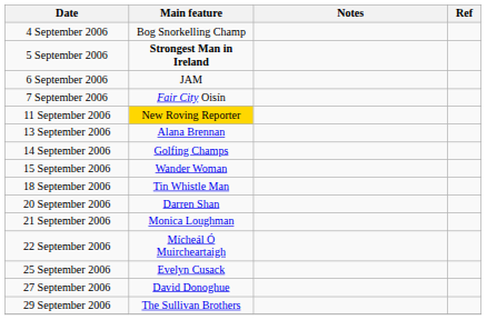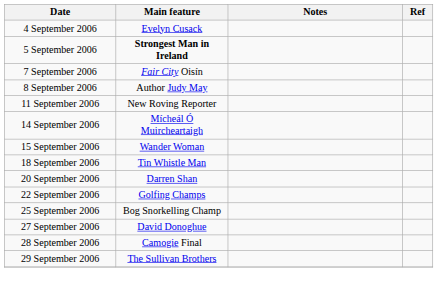 <table class="wikitable">
 <tr>
 <th width="170" rowspan="1">Date</th>
 <th width="170" rowspan="1">Main feature</th>
 <th width="270" rowspan="1">Notes</th>
 <th width="40" rowspan="1">Ref</th>
 </tr>
 <tr>
 <td align="center">4 September 2006</td>
-<td align="center">Bog Snorkelling Champ</td>
+<td align="center"><a href='#'>Evelyn Cusack</a></td>
 <td align="center"></td>
 <td align="center"></td>
 </tr>
 <tr>
 <td align="center">5 September 2006</td>
 <td align="center"><strong>Strongest Man in Ireland</strong></td>
 <td align="center"></td>
 <td align="center"></td>
 </tr>
 <tr>
-<td align="center">6 September 2006</td>
-<td align="center">JAM</td>
-<td align="center"></td>
-<td align="center"></td>
-</tr>
-<tr>
 <td align="center">7 September 2006</td>
 <td align="center"><em><a href='#'>Fair City</a></em> Oisín</td>
 <td align="center"></td>
 <td align="center"></td>
 </tr>
 <tr>
-<td align="center">11 September 2006</td>
-<td align="center" style="background: gold;">New Roving Reporter</td>
+<td align="center">8 September 2006</td>
+<td align="center">Author <a href='#'>Judy May</a></td>
 <td align="center"></td>
 <td align="center"></td>
 </tr>
 <tr>
-<td align="center">13 September 2006</td>
-<td align="center"><a href='#'>Alana Brennan</a></td>
+<td align="center">11 September 2006</td>
+<td align="center">New Roving Reporter</td>
 <td align="center"></td>
 <td align="center"></td>
 </tr>
 <tr>
 <td align="center">14 September 2006</td>
-<td align="center"><a href='#'>Golfing Champs</a></td>
+<td align="center"><a href='#'>Mícheál Ó Muircheartaigh</a></td>
 <td align="center"></td>
 <td align="center"></td>
 </tr>
 <tr>
 <td align="center">15 September 2006</td>
 <td align="center"><a href='#'>Wander Woman</a></td>
 <td align="center"></td>
 <td align="center"></td>
 </tr>
 <tr>
 <td align="center">18 September 2006</td>
 <td align="center"><a href='#'>Tin Whistle Man</a></td>
 <td align="center"></td>
 <td align="center"></td>
 </tr>
 <tr>
 <td align="center">20 September 2006</td>
 <td align="center"><a href='#'>Darren Shan</a></td>
 <td align="center"></td>
 <td align="center"></td>
 </tr>
 <tr>
-<td align="center">21 September 2006</td>
-<td align="center"><a href='#'>Monica Loughman</a></td>
-<td align="center"></td>
-<td align="center"></td>
-</tr>
-<tr>
 <td align="center">22 September 2006</td>
-<td align="center"><a href='#'>Mícheál Ó Muircheartaigh</a></td>
+<td align="center"><a href='#'>Golfing Champs</a></td>
 <td align="center"></td>
 <td align="center"></td>
 </tr>
 <tr>
 <td align="center">25 September 2006</td>
-<td align="center"><a href='#'>Evelyn Cusack</a></td>
+<td align="center">Bog Snorkelling Champ</td>
 <td align="center"></td>
 <td align="center"></td>
 </tr>
 <tr>
 <td align="center">27 September 2006</td>
 <td align="center"><a href='#'>David Donoghue</a></td>
+<td align="center"></td>
+<td align="center"></td>
+</tr>
+<tr>
+<td align="center">28 September 2006</td>
+<td align="center"><a href='#'>Camogie</a> Final</td>
 <td align="center"></td>
 <td align="center"></td>
 </tr>
 <tr>
 <td align="center">29 September 2006</td>
 <td align="center"><a href='#'>The Sullivan Brothers</a></td>
 <td align="center"></td>
 <td align="center"></td>
 </tr>
 <tr>
 </tr>
 </table>
